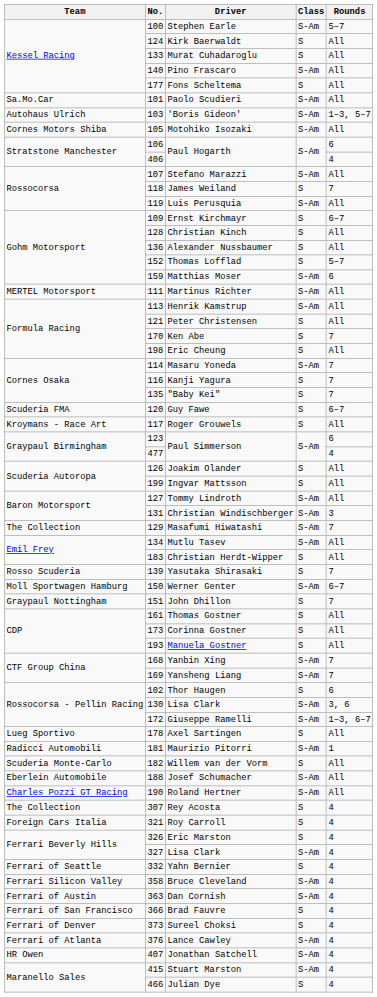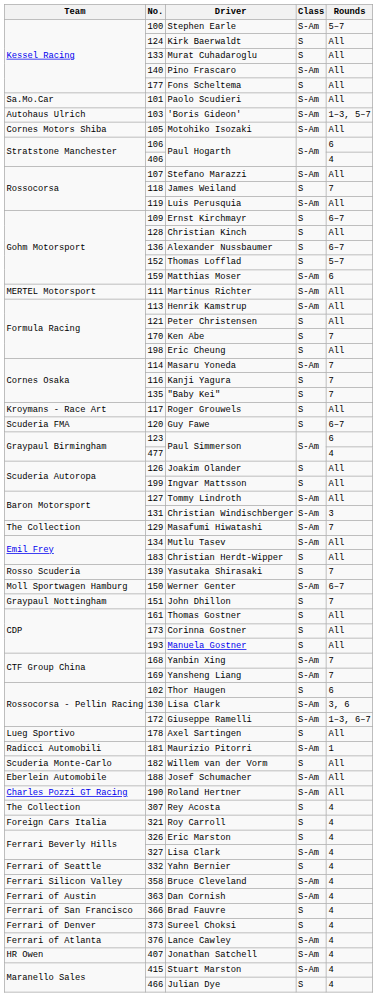 <table class="wikitable" style="font-size:90%;">
 <tr>
 <th>Team</th>
 <th>No.</th>
 <th>Driver</th>
 <th>Class</th>
 <th>Rounds</th>
 </tr>
 <tr>
 <td rowspan="5"> <a href='#'>Kessel Racing</a></td>
 <td>100</td>
 <td> Stephen Earle</td>
 <td>S-Am</td>
 <td>5–7</td>
 </tr>
 <tr>
 <td>124</td>
 <td> Kirk Baerwaldt</td>
 <td>S</td>
 <td>All</td>
 </tr>
 <tr>
 <td>133</td>
 <td> Murat Cuhadaroglu</td>
 <td>S</td>
 <td>All</td>
 </tr>
 <tr>
 <td>140</td>
 <td> Pino Frascaro</td>
 <td>S-Am</td>
 <td>All</td>
 </tr>
 <tr>
 <td>177</td>
 <td> Fons Scheltema</td>
 <td>S</td>
 <td>All</td>
 </tr>
 <tr>
 <td> Sa.Mo.Car</td>
 <td>101</td>
 <td> Paolo Scudieri</td>
 <td>S-Am</td>
 <td>All</td>
 </tr>
 <tr>
 <td> Autohaus Ulrich</td>
 <td>103</td>
 <td> 'Boris Gideon'</td>
 <td>S-Am</td>
 <td>1–3, 5–7</td>
 </tr>
 <tr>
 <td> Cornes Motors Shiba</td>
 <td>105</td>
 <td> Motohiko Isozaki</td>
 <td>S-Am</td>
 <td>All</td>
 </tr>
 <tr>
 <td rowspan="2"> Stratstone Manchester</td>
 <td>106</td>
 <td rowspan="2"> Paul Hogarth</td>
 <td rowspan="2">S-Am</td>
 <td>6</td>
 </tr>
 <tr>
 <td>406</td>
 <td>4</td>
 </tr>
 <tr>
 <td rowspan="3"> Rossocorsa</td>
 <td>107</td>
 <td> Stefano Marazzi</td>
 <td>S-Am</td>
 <td>All</td>
 </tr>
 <tr>
 <td>118</td>
 <td> James Weiland</td>
 <td>S</td>
 <td>7</td>
 </tr>
 <tr>
 <td>119</td>
 <td> Luis Perusquia</td>
 <td>S-Am</td>
 <td>All</td>
 </tr>
 <tr>
 <td rowspan="5"> Gohm Motorsport</td>
 <td>109</td>
 <td> Ernst Kirchmayr</td>
 <td>S</td>
 <td>6–7</td>
 </tr>
 <tr>
 <td>128</td>
 <td> Christian Kinch</td>
 <td>S</td>
 <td>All</td>
 </tr>
 <tr>
 <td>136</td>
 <td> Alexander Nussbaumer</td>
 <td>S</td>
-<td>All</td>
+<td>6–7</td>
 </tr>
 <tr>
 <td>152</td>
 <td> Thomas Lofflad</td>
 <td>S</td>
 <td>5–7</td>
 </tr>
 <tr>
 <td>159</td>
 <td> Matthias Moser</td>
 <td>S-Am</td>
 <td>6</td>
 </tr>
 <tr>
 <td> MERTEL Motorsport</td>
 <td>111</td>
 <td> Martinus Richter</td>
 <td>S-Am</td>
 <td>All</td>
 </tr>
 <tr>
 <td rowspan="4"> Formula Racing</td>
 <td>113</td>
 <td> Henrik Kamstrup</td>
 <td>S-Am</td>
 <td>All</td>
 </tr>
 <tr>
 <td>121</td>
 <td> Peter Christensen</td>
 <td>S</td>
 <td>All</td>
 </tr>
 <tr>
 <td>170</td>
 <td> Ken Abe</td>
 <td>S</td>
 <td>7</td>
 </tr>
 <tr>
 <td>198</td>
 <td> Eric Cheung</td>
 <td>S</td>
 <td>All</td>
 </tr>
 <tr>
 <td rowspan="3"> Cornes Osaka</td>
 <td>114</td>
 <td> Masaru Yoneda</td>
 <td>S-Am</td>
 <td>7</td>
 </tr>
 <tr>
 <td>116</td>
 <td> Kanji Yagura</td>
 <td>S</td>
 <td>7</td>
 </tr>
 <tr>
 <td>135</td>
 <td> "Baby Kei"</td>
 <td>S</td>
 <td>7</td>
 </tr>
 <tr>
+<td> Kroymans - Race Art</td>
+<td>117</td>
+<td> Roger Grouwels</td>
+<td>S</td>
+<td>All</td>
+</tr>
+<tr>
 <td> Scuderia FMA</td>
 <td>120</td>
 <td> Guy Fawe</td>
 <td>S</td>
 <td>6–7</td>
-</tr>
-<tr>
-<td> Kroymans - Race Art</td>
-<td>117</td>
-<td> Roger Grouwels</td>
-<td>S</td>
-<td>All</td>
 </tr>
 <tr>
 <td rowspan="2"> Graypaul Birmingham</td>
 <td>123</td>
 <td rowspan="2"> Paul Simmerson</td>
 <td rowspan="2">S-Am</td>
 <td>6</td>
 </tr>
 <tr>
 <td>477</td>
 <td>4</td>
 </tr>
 <tr>
 <td rowspan="2"> Scuderia Autoropa</td>
 <td>126</td>
 <td> Joakim Olander</td>
 <td>S</td>
 <td>All</td>
 </tr>
 <tr>
 <td>199</td>
 <td> Ingvar Mattsson</td>
 <td>S</td>
 <td>All</td>
 </tr>
 <tr>
 <td rowspan="2"> Baron Motorsport</td>
 <td>127</td>
 <td> Tommy Lindroth</td>
 <td>S-Am</td>
 <td>All</td>
 </tr>
 <tr>
 <td>131</td>
 <td> Christian Windischberger</td>
 <td>S-Am</td>
 <td>3</td>
 </tr>
 <tr>
 <td>The Collection</td>
 <td>129</td>
 <td> Masafumi Hiwatashi</td>
 <td>S-Am</td>
 <td>7</td>
 </tr>
 <tr>
 <td rowspan="2"> <a href='#'>Emil Frey</a></td>
 <td>134</td>
 <td> Mutlu Tasev</td>
 <td>S-Am</td>
 <td>All</td>
 </tr>
 <tr>
 <td>183</td>
 <td> Christian Herdt-Wipper</td>
 <td>S</td>
 <td>All</td>
 </tr>
 <tr>
 <td> Rosso Scuderia</td>
 <td>139</td>
 <td> Yasutaka Shirasaki</td>
 <td>S</td>
 <td>7</td>
 </tr>
 <tr>
 <td> Moll Sportwagen Hamburg</td>
 <td>150</td>
 <td> Werner Genter</td>
 <td>S-Am</td>
 <td>6–7</td>
 </tr>
 <tr>
 <td> Graypaul Nottingham</td>
 <td>151</td>
 <td> John Dhillon</td>
 <td>S</td>
 <td>7</td>
 </tr>
 <tr>
 <td rowspan="3"> CDP</td>
 <td>161</td>
 <td> Thomas Gostner</td>
 <td>S</td>
 <td>All</td>
 </tr>
 <tr>
 <td>173</td>
 <td> Corinna Gostner</td>
 <td>S</td>
 <td>All</td>
 </tr>
 <tr>
 <td>193</td>
 <td> <a href='#'>Manuela Gostner</a></td>
 <td>S</td>
 <td>All</td>
 </tr>
 <tr>
 <td rowspan="2"> CTF Group China</td>
 <td>168</td>
 <td> Yanbin Xing</td>
 <td>S-Am</td>
 <td>7</td>
 </tr>
 <tr>
 <td>169</td>
 <td> Yansheng Liang</td>
 <td>S-Am</td>
 <td>7</td>
 </tr>
 <tr>
 <td rowspan="3"> Rossocorsa - Pellin Racing</td>
 <td>102</td>
 <td> Thor Haugen</td>
 <td>S</td>
 <td>6</td>
 </tr>
 <tr>
 <td>130</td>
 <td> Lisa Clark</td>
 <td>S-Am</td>
 <td>3, 6</td>
 </tr>
 <tr>
 <td>172</td>
 <td> Giuseppe Ramelli</td>
 <td>S-Am</td>
 <td>1–3, 6–7</td>
 </tr>
 <tr>
 <td> Lueg Sportivo</td>
 <td>178</td>
 <td> Axel Sartingen</td>
 <td>S</td>
 <td>All</td>
 </tr>
 <tr>
 <td> Radicci Automobili</td>
 <td>181</td>
 <td> Maurizio Pitorri</td>
 <td>S-Am</td>
 <td>1</td>
 </tr>
 <tr>
 <td> Scuderia Monte-Carlo</td>
 <td>182</td>
 <td> Willem van der Vorm</td>
 <td>S</td>
 <td>All</td>
 </tr>
 <tr>
 <td> Eberlein Automobile</td>
 <td>188</td>
 <td> Josef Schumacher</td>
 <td>S-Am</td>
 <td>All</td>
 </tr>
 <tr>
 <td> <a href='#'>Charles Pozzi GT Racing</a></td>
 <td>190</td>
 <td> Roland Hertner</td>
 <td>S-Am</td>
 <td>All</td>
 </tr>
 <tr>
 <td>The Collection</td>
 <td>307</td>
 <td> Rey Acosta</td>
 <td>S</td>
 <td>4</td>
 </tr>
 <tr>
 <td> Foreign Cars Italia</td>
 <td>321</td>
 <td> Roy Carroll</td>
 <td>S</td>
 <td>4</td>
 </tr>
 <tr>
 <td rowspan="2"> Ferrari Beverly Hills</td>
 <td>326</td>
 <td> Eric Marston</td>
 <td>S</td>
 <td>4</td>
 </tr>
 <tr>
 <td>327</td>
 <td> Lisa Clark</td>
 <td>S-Am</td>
 <td>4</td>
 </tr>
 <tr>
 <td> Ferrari of Seattle</td>
 <td>332</td>
 <td> Yahn Bernier</td>
 <td>S</td>
 <td>4</td>
 </tr>
 <tr>
 <td> Ferrari Silicon Valley</td>
 <td>358</td>
 <td> Bruce Cleveland</td>
 <td>S-Am</td>
 <td>4</td>
 </tr>
 <tr>
 <td> Ferrari of Austin</td>
 <td>363</td>
 <td> Dan Cornish</td>
 <td>S-Am</td>
 <td>4</td>
 </tr>
 <tr>
 <td> Ferrari of San Francisco</td>
 <td>366</td>
 <td> Brad Fauvre</td>
 <td>S</td>
 <td>4</td>
 </tr>
 <tr>
 <td> Ferrari of Denver</td>
 <td>373</td>
 <td> Sureel Choksi</td>
 <td>S</td>
 <td>4</td>
 </tr>
 <tr>
 <td> Ferrari of Atlanta</td>
 <td>376</td>
 <td> Lance Cawley</td>
 <td>S-Am</td>
 <td>4</td>
 </tr>
 <tr>
 <td> HR Owen</td>
 <td>407</td>
 <td> Jonathan Satchell</td>
 <td>S-Am</td>
 <td>4</td>
 </tr>
 <tr>
 <td rowspan="2"> Maranello Sales</td>
 <td>415</td>
 <td> Stuart Marston</td>
 <td>S-Am</td>
 <td>4</td>
 </tr>
 <tr>
 <td>466</td>
 <td> Julian Dye</td>
 <td>S</td>
 <td>4</td>
 </tr>
 </table>
